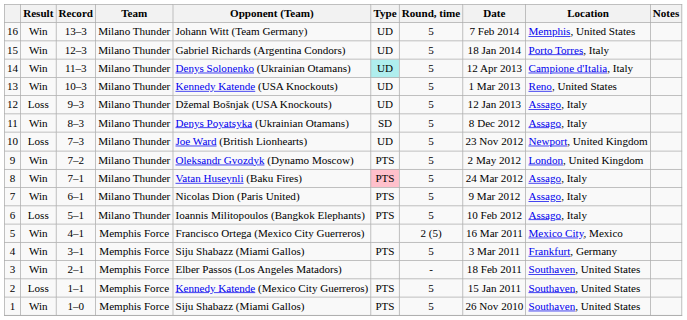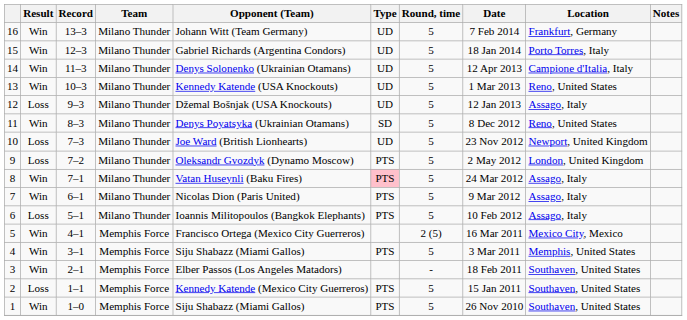 <table class="wikitable" style="text-align:center; font-size:95%">
 <tr>
 <th></th>
 <th>Result</th>
 <th>Record</th>
 <th>Team</th>
 <th>Opponent (Team)</th>
 <th>Type</th>
 <th>Round, time</th>
 <th>Date</th>
 <th>Location</th>
 <th>Notes</th>
 </tr>
 <tr>
 <td>16</td>
 <td>Win</td>
 <td>13–3</td>
 <td>Milano Thunder</td>
 <td align=left> Johann Witt (Team Germany)</td>
 <td>UD</td>
 <td>5</td>
 <td>7 Feb 2014</td>
-<td align=left> <a href='#'>Memphis</a>, United States</td>
+<td align=left> <a href='#'>Frankfurt</a>, Germany</td>
 <td></td>
 </tr>
 <tr>
 <td>15</td>
 <td>Win</td>
 <td>12–3</td>
 <td>Milano Thunder</td>
 <td align=left> Gabriel Richards (Argentina Condors)</td>
 <td>UD</td>
 <td>5</td>
 <td>18 Jan 2014</td>
 <td align=left> <a href='#'>Porto Torres</a>, Italy</td>
 <td></td>
 </tr>
 <tr>
 <td>14</td>
 <td>Win</td>
 <td>11–3</td>
 <td>Milano Thunder</td>
 <td align=left> <a href='#'>Denys Solonenko</a> (Ukrainian Otamans)</td>
-<td style="background: paleturquoise;">UD</td>
+<td>UD</td>
 <td>5</td>
 <td>12 Apr 2013</td>
 <td align=left> <a href='#'>Campione d'Italia</a>, Italy</td>
 <td></td>
 </tr>
 <tr>
 <td>13</td>
 <td>Win</td>
 <td>10–3</td>
 <td>Milano Thunder</td>
 <td align=left> <a href='#'>Kennedy Katende</a> (USA Knockouts)</td>
 <td>UD</td>
 <td>5</td>
 <td>1 Mar 2013</td>
 <td align=left> <a href='#'>Reno</a>, United States</td>
 <td></td>
 </tr>
 <tr>
 <td>12</td>
 <td>Loss</td>
 <td>9–3</td>
 <td>Milano Thunder</td>
 <td align=left> Džemal Bošnjak (USA Knockouts)</td>
 <td>UD</td>
 <td>5</td>
 <td>12 Jan 2013</td>
 <td align=left> <a href='#'>Assago</a>, Italy</td>
 <td></td>
 </tr>
 <tr>
 <td>11</td>
 <td>Win</td>
 <td>8–3</td>
 <td>Milano Thunder</td>
 <td align=left> <a href='#'>Denys Poyatsyka</a> (Ukrainian Otamans)</td>
 <td>SD</td>
 <td>5</td>
 <td>8 Dec 2012</td>
-<td align=left> <a href='#'>Assago</a>, Italy</td>
+<td align=left> <a href='#'>Reno</a>, United States</td>
 <td></td>
 </tr>
 <tr>
 <td>10</td>
 <td>Loss</td>
 <td>7–3</td>
 <td>Milano Thunder</td>
 <td align=left> <a href='#'>Joe Ward</a> (British Lionhearts)</td>
 <td>UD</td>
 <td>5</td>
 <td>23 Nov 2012</td>
 <td align=left> <a href='#'>Newport</a>, United Kingdom</td>
 <td></td>
 </tr>
 <tr>
 <td>9</td>
-<td>Win</td>
+<td>Loss</td>
 <td>7–2</td>
 <td>Milano Thunder</td>
 <td align=left> <a href='#'>Oleksandr Gvozdyk</a> (Dynamo Moscow)</td>
 <td>PTS</td>
 <td>5</td>
 <td>2 May 2012</td>
 <td align=left> <a href='#'>London</a>, United Kingdom</td>
 <td></td>
 </tr>
 <tr>
 <td>8</td>
 <td>Win</td>
 <td>7–1</td>
 <td>Milano Thunder</td>
 <td align=left> <a href='#'>Vatan Huseynli</a> (Baku Fires)</td>
 <td style="background: pink;">PTS</td>
 <td>5</td>
 <td>24 Mar 2012</td>
 <td align=left> <a href='#'>Assago</a>, Italy</td>
 <td></td>
 </tr>
 <tr>
 <td>7</td>
 <td>Win</td>
 <td>6–1</td>
 <td>Milano Thunder</td>
 <td align=left> Nicolas Dion (Paris United)</td>
 <td>PTS</td>
 <td>5</td>
 <td>9 Mar 2012</td>
 <td align=left> <a href='#'>Assago</a>, Italy</td>
 <td></td>
 </tr>
 <tr>
 <td>6</td>
 <td>Loss</td>
 <td>5–1</td>
 <td>Milano Thunder</td>
 <td align=left> Ioannis Militopoulos (Bangkok Elephants)</td>
 <td>PTS</td>
 <td>5</td>
 <td>10 Feb 2012</td>
 <td align=left> <a href='#'>Assago</a>, Italy</td>
 <td></td>
 </tr>
 <tr>
 <td>5</td>
 <td>Win</td>
 <td>4–1</td>
 <td>Memphis Force</td>
 <td align=left> Francisco Ortega (Mexico City Guerreros)</td>
 <td></td>
 <td>2 (5)</td>
 <td>16 Mar 2011</td>
 <td align=left> <a href='#'>Mexico City</a>, Mexico</td>
 <td></td>
 </tr>
 <tr>
 <td>4</td>
 <td>Win</td>
 <td>3–1</td>
 <td>Memphis Force</td>
 <td align=left> Siju Shabazz (Miami Gallos)</td>
 <td>PTS</td>
 <td>5</td>
 <td>3 Mar 2011</td>
-<td align=left> <a href='#'>Frankfurt</a>, Germany</td>
+<td align=left> <a href='#'>Memphis</a>, United States</td>
 <td></td>
 </tr>
 <tr>
 <td>3</td>
 <td>Win</td>
 <td>2–1</td>
 <td>Memphis Force</td>
 <td align=left> Elber Passos (Los Angeles Matadors)</td>
 <td></td>
 <td>-</td>
 <td>18 Feb 2011</td>
 <td align=left> <a href='#'>Southaven</a>, United States</td>
 <td></td>
 </tr>
 <tr>
 <td>2</td>
 <td>Loss</td>
 <td>1–1</td>
 <td>Memphis Force</td>
 <td align=left> <a href='#'>Kennedy Katende</a> (Mexico City Guerreros)</td>
 <td>PTS</td>
 <td>5</td>
 <td>15 Jan 2011</td>
 <td align=left> <a href='#'>Southaven</a>, United States</td>
 <td></td>
 </tr>
 <tr>
 <td>1</td>
 <td>Win</td>
 <td>1–0</td>
 <td>Memphis Force</td>
 <td align=left> Siju Shabazz (Miami Gallos)</td>
 <td>PTS</td>
 <td>5</td>
 <td>26 Nov 2010</td>
 <td align=left> <a href='#'>Southaven</a>, United States</td>
 <td></td>
 </tr>
 <tr>
 </tr>
 </table>
